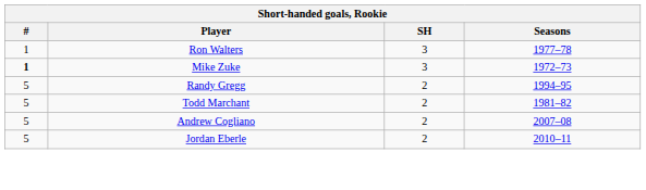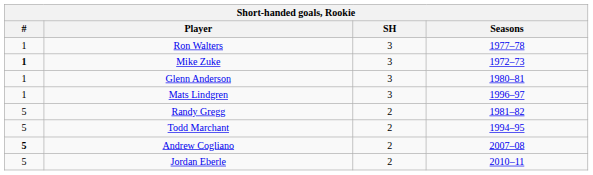 <table class="wikitable" style="text-align: center; font-size: 95%" width="70%">
 <tr>
 <th colspan="4">Short-handed goals, Rookie</th>
 </tr>
 <tr>
 <th>#</th>
 <th>Player</th>
 <th>SH</th>
 <th>Seasons</th>
 </tr>
 <tr>
 <td>1</td>
 <td><a href='#'>Ron Walters</a></td>
 <td>3</td>
 <td><a href='#'>1977–78</a></td>
 </tr>
 <tr>
 <td><strong>1</strong></td>
 <td><a href='#'>Mike Zuke</a></td>
 <td>3</td>
 <td><a href='#'>1972–73</a></td>
 </tr>
 <tr>
+<td>1</td>
+<td><a href='#'>Glenn Anderson</a></td>
+<td>3</td>
+<td><a href='#'>1980–81</a></td>
+</tr>
+<tr>
+<td>1</td>
+<td><a href='#'>Mats Lindgren</a></td>
+<td>3</td>
+<td><a href='#'>1996–97</a></td>
+</tr>
+<tr>
 <td>5</td>
 <td><a href='#'>Randy Gregg</a></td>
 <td>2</td>
-<td><a href='#'>1994–95</a></td>
+<td><a href='#'>1981–82</a></td>
 </tr>
 <tr>
 <td>5</td>
 <td><a href='#'>Todd Marchant</a></td>
 <td>2</td>
-<td><a href='#'>1981–82</a></td>
+<td><a href='#'>1994–95</a></td>
 </tr>
 <tr>
-<td>5</td>
+<td><strong>5</strong></td>
 <td><a href='#'>Andrew Cogliano</a></td>
 <td>2</td>
 <td><a href='#'>2007–08</a></td>
 </tr>
 <tr>
 <td>5</td>
 <td><a href='#'>Jordan Eberle</a></td>
 <td>2</td>
 <td><a href='#'>2010–11</a></td>
 </tr>
 </table>
